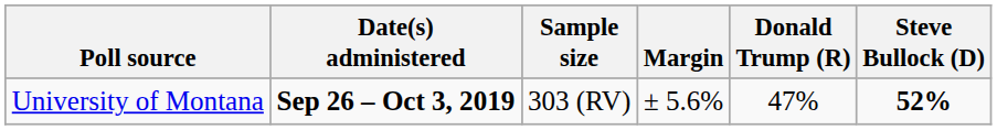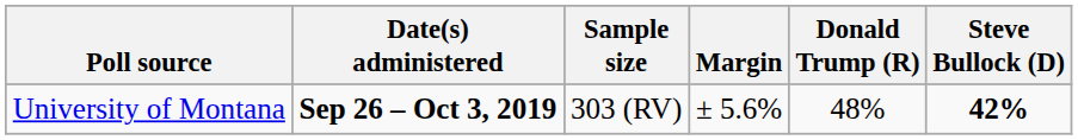 <table class="wikitable" style="font-size:90%;text-align:center;">
 <tr valign=bottom style="font-size:90%;">
 <th>Poll source</th>
 <th>Date(s)<br>administered</th>
 <th>Sample<br>size</th>
 <th>Margin<br></th>
 <th>Donald<br>Trump (R)</th>
 <th>Steve<br>Bullock (D)</th>
 </tr>
 <tr>
 <td style="text-align:left;"><a href='#'>University of Montana</a></td>
 <td><strong>Sep 26 – Oct 3, 2019</strong></td>
 <td>303 (RV)</td>
 <td>± 5.6%</td>
-<td>47%</td>
-<td><strong>52%</strong></td>
+<td>48%</td>
+<td><strong>42%</strong></td>
 </tr>
 </table>
